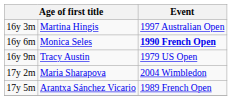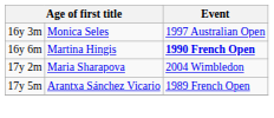 <table class=wikitable>
 <tr>
 <th colspan=2>Age of first title</th>
 <th>Event</th>
 </tr>
 <tr>
 <td>16y 3m</td>
-<td> <a href='#'>Martina Hingis</a></td>
+<td> <a href='#'>Monica Seles</a></td>
 <td><a href='#'>1997 Australian Open</a></td>
 </tr>
 <tr>
 <td>16y 6m</td>
-<td> <a href='#'>Monica Seles</a></td>
+<td> <a href='#'>Martina Hingis</a></td>
 <td><strong><a href='#'>1990 French Open</a></strong></td>
-</tr>
-<tr>
-<td>16y 9m</td>
-<td> <a href='#'>Tracy Austin</a></td>
-<td><a href='#'>1979 US Open</a></td>
 </tr>
 <tr>
 <td>17y 2m</td>
 <td> <a href='#'>Maria Sharapova</a></td>
 <td><a href='#'>2004 Wimbledon</a></td>
 </tr>
 <tr>
 <td>17y 5m</td>
 <td> <a href='#'>Arantxa Sánchez Vicario</a></td>
 <td><a href='#'>1989 French Open</a></td>
 </tr>
 <tr>
 </tr>
 </table>
